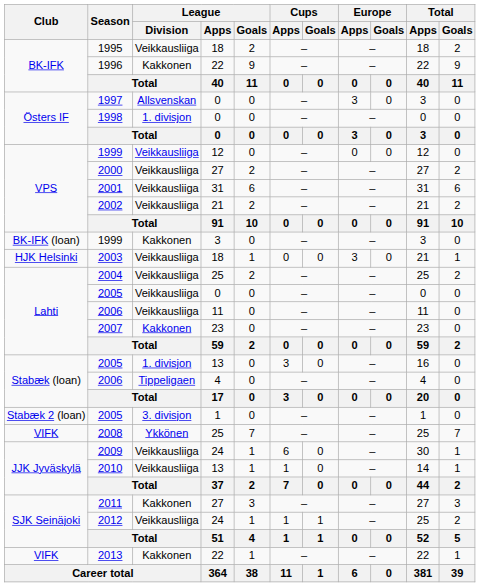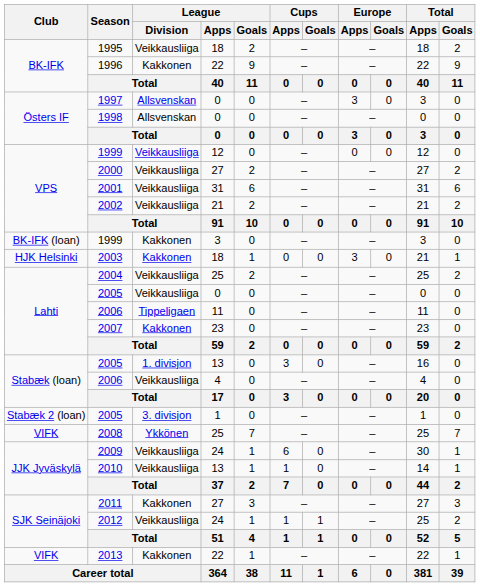 <table class="wikitable" style="text-align:center">
 <tr>
 <th rowspan="2">Club</th>
 <th rowspan="2">Season</th>
 <th colspan="3">League</th>
 <th colspan="2">Cups</th>
 <th colspan="2">Europe</th>
 <th colspan="2">Total</th>
 </tr>
 <tr>
 <th>Division</th>
 <th>Apps</th>
 <th>Goals</th>
 <th>Apps</th>
 <th>Goals</th>
 <th>Apps</th>
 <th>Goals</th>
 <th>Apps</th>
 <th>Goals</th>
 </tr>
 <tr>
 <td rowspan=3><a href='#'>BK-IFK</a></td>
 <td>1995</td>
 <td>Veikkausliiga</td>
 <td>18</td>
 <td>2</td>
 <td colspan=2>–</td>
 <td colspan=2>–</td>
 <td>18</td>
 <td>2</td>
 </tr>
 <tr>
 <td>1996</td>
 <td>Kakkonen</td>
 <td>22</td>
 <td>9</td>
 <td colspan=2>–</td>
 <td colspan=2>–</td>
 <td>22</td>
 <td>9</td>
 </tr>
 <tr>
 <th colspan=2>Total</th>
 <th>40</th>
 <th>11</th>
 <th>0</th>
 <th>0</th>
 <th>0</th>
 <th>0</th>
 <th>40</th>
 <th>11</th>
 </tr>
 <tr>
 <td rowspan=3><a href='#'>Östers IF</a></td>
 <td><a href='#'>1997</a></td>
 <td><a href='#'>Allsvenskan</a></td>
 <td>0</td>
 <td>0</td>
 <td colspan=2>–</td>
 <td>3</td>
 <td>0</td>
 <td>3</td>
 <td>0</td>
 </tr>
 <tr>
 <td><a href='#'>1998</a></td>
-<td><a href='#'>1. divisjon</a></td>
+<td>Allsvenskan</td>
 <td>0</td>
 <td>0</td>
 <td colspan=2>–</td>
 <td colspan=2>–</td>
 <td>0</td>
 <td>0</td>
 </tr>
 <tr>
 <th colspan=2>Total</th>
 <th>0</th>
 <th>0</th>
 <th>0</th>
 <th>0</th>
 <th>3</th>
 <th>0</th>
 <th>3</th>
 <th>0</th>
 </tr>
 <tr>
 <td rowspan=5><a href='#'>VPS</a></td>
 <td><a href='#'>1999</a></td>
 <td><a href='#'>Veikkausliiga</a></td>
 <td>12</td>
 <td>0</td>
 <td colspan=2>–</td>
 <td>0</td>
 <td>0</td>
 <td>12</td>
 <td>0</td>
 </tr>
 <tr>
 <td><a href='#'>2000</a></td>
 <td>Veikkausliiga</td>
 <td>27</td>
 <td>2</td>
 <td colspan=2>–</td>
 <td colspan=2>–</td>
 <td>27</td>
 <td>2</td>
 </tr>
 <tr>
 <td><a href='#'>2001</a></td>
 <td>Veikkausliiga</td>
 <td>31</td>
 <td>6</td>
 <td colspan=2>–</td>
 <td colspan=2>–</td>
 <td>31</td>
 <td>6</td>
 </tr>
 <tr>
 <td><a href='#'>2002</a></td>
 <td>Veikkausliiga</td>
 <td>21</td>
 <td>2</td>
 <td colspan=2>–</td>
 <td colspan=2>–</td>
 <td>21</td>
 <td>2</td>
 </tr>
 <tr>
 <th colspan=2>Total</th>
 <th>91</th>
 <th>10</th>
 <th>0</th>
 <th>0</th>
 <th>0</th>
 <th>0</th>
 <th>91</th>
 <th>10</th>
 </tr>
 <tr>
 <td><a href='#'>BK-IFK</a> (loan)</td>
 <td>1999</td>
 <td>Kakkonen</td>
 <td>3</td>
 <td>0</td>
 <td colspan=2>–</td>
 <td colspan=2>–</td>
 <td>3</td>
 <td>0</td>
 </tr>
 <tr>
 <td><a href='#'>HJK Helsinki</a></td>
 <td><a href='#'>2003</a></td>
-<td>Veikkausliiga</td>
+<td><a href='#'>Kakkonen</a></td>
 <td>18</td>
 <td>1</td>
 <td>0</td>
 <td>0</td>
 <td>3</td>
 <td>0</td>
 <td>21</td>
 <td>1</td>
 </tr>
 <tr>
 <td rowspan=5><a href='#'>Lahti</a></td>
 <td><a href='#'>2004</a></td>
 <td>Veikkausliiga</td>
 <td>25</td>
 <td>2</td>
 <td colspan=2>–</td>
 <td colspan=2>–</td>
 <td>25</td>
 <td>2</td>
 </tr>
 <tr>
 <td><a href='#'>2005</a></td>
 <td>Veikkausliiga</td>
 <td>0</td>
 <td>0</td>
 <td colspan=2>–</td>
 <td colspan=2>–</td>
 <td>0</td>
 <td>0</td>
 </tr>
 <tr>
 <td><a href='#'>2006</a></td>
-<td>Veikkausliiga</td>
+<td><a href='#'>Tippeligaen</a></td>
 <td>11</td>
 <td>0</td>
 <td colspan=2>–</td>
 <td colspan=2>–</td>
 <td>11</td>
 <td>0</td>
 </tr>
 <tr>
 <td><a href='#'>2007</a></td>
 <td><a href='#'>Kakkonen</a></td>
 <td>23</td>
 <td>0</td>
 <td colspan=2>–</td>
 <td colspan=2>–</td>
 <td>23</td>
 <td>0</td>
 </tr>
 <tr>
 <th colspan=2>Total</th>
 <th>59</th>
 <th>2</th>
 <th>0</th>
 <th>0</th>
 <th>0</th>
 <th>0</th>
 <th>59</th>
 <th>2</th>
 </tr>
 <tr>
 <td rowspan=3><a href='#'>Stabæk</a> (loan)</td>
 <td><a href='#'>2005</a></td>
 <td><a href='#'>1. divisjon</a></td>
 <td>13</td>
 <td>0</td>
 <td>3</td>
 <td>0</td>
 <td colspan=2>–</td>
 <td>16</td>
 <td>0</td>
 </tr>
 <tr>
 <td><a href='#'>2006</a></td>
-<td><a href='#'>Tippeligaen</a></td>
+<td>Veikkausliiga</td>
 <td>4</td>
 <td>0</td>
 <td colspan=2>–</td>
 <td colspan=2>–</td>
 <td>4</td>
 <td>0</td>
 </tr>
 <tr>
 <th colspan=2>Total</th>
 <th>17</th>
 <th>0</th>
 <th>3</th>
 <th>0</th>
 <th>0</th>
 <th>0</th>
 <th>20</th>
 <th>0</th>
 </tr>
 <tr>
 <td><a href='#'>Stabæk 2</a> (loan)</td>
 <td><a href='#'>2005</a></td>
 <td><a href='#'>3. divisjon</a></td>
 <td>1</td>
 <td>0</td>
 <td colspan=2>–</td>
 <td colspan=2>–</td>
 <td>1</td>
 <td>0</td>
 </tr>
 <tr>
 <td><a href='#'>VIFK</a></td>
 <td><a href='#'>2008</a></td>
 <td><a href='#'>Ykkönen</a></td>
 <td>25</td>
 <td>7</td>
 <td colspan=2>–</td>
 <td colspan=2>–</td>
 <td>25</td>
 <td>7</td>
 </tr>
 <tr>
 <td rowspan=3><a href='#'>JJK Jyväskylä</a></td>
 <td><a href='#'>2009</a></td>
 <td>Veikkausliiga</td>
 <td>24</td>
 <td>1</td>
 <td>6</td>
 <td>0</td>
 <td colspan=2>–</td>
 <td>30</td>
 <td>1</td>
 </tr>
 <tr>
 <td><a href='#'>2010</a></td>
 <td>Veikkausliiga</td>
 <td>13</td>
 <td>1</td>
 <td>1</td>
 <td>0</td>
 <td colspan=2>–</td>
 <td>14</td>
 <td>1</td>
 </tr>
 <tr>
 <th colspan=2>Total</th>
 <th>37</th>
 <th>2</th>
 <th>7</th>
 <th>0</th>
 <th>0</th>
 <th>0</th>
 <th>44</th>
 <th>2</th>
 </tr>
 <tr>
 <td rowspan=3><a href='#'>SJK Seinäjoki</a></td>
 <td><a href='#'>2011</a></td>
 <td>Kakkonen</td>
 <td>27</td>
 <td>3</td>
 <td colspan=2>–</td>
 <td colspan=2>–</td>
 <td>27</td>
 <td>3</td>
 </tr>
 <tr>
 <td><a href='#'>2012</a></td>
 <td>Veikkausliiga</td>
 <td>24</td>
 <td>1</td>
 <td>1</td>
 <td>1</td>
 <td colspan=2>–</td>
 <td>25</td>
 <td>2</td>
 </tr>
 <tr>
 <th colspan=2>Total</th>
 <th>51</th>
 <th>4</th>
 <th>1</th>
 <th>1</th>
 <th>0</th>
 <th>0</th>
 <th>52</th>
 <th>5</th>
 </tr>
 <tr>
 <td><a href='#'>VIFK</a></td>
 <td><a href='#'>2013</a></td>
 <td>Kakkonen</td>
 <td>22</td>
 <td>1</td>
 <td colspan=2>–</td>
 <td colspan=2>–</td>
 <td>22</td>
 <td>1</td>
 </tr>
 <tr>
 <th colspan="3">Career total</th>
 <th>364</th>
 <th>38</th>
 <th>11</th>
 <th>1</th>
 <th>6</th>
 <th>0</th>
 <th>381</th>
 <th>39</th>
 </tr>
 </table>
